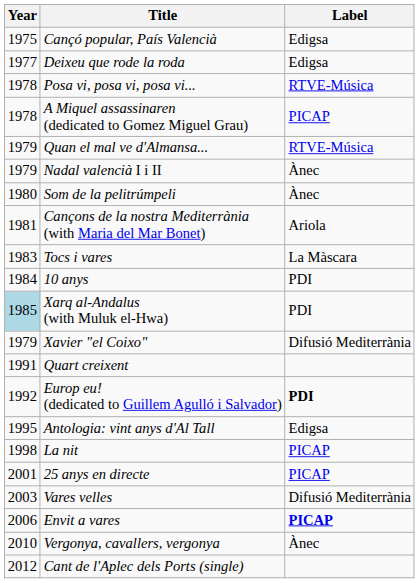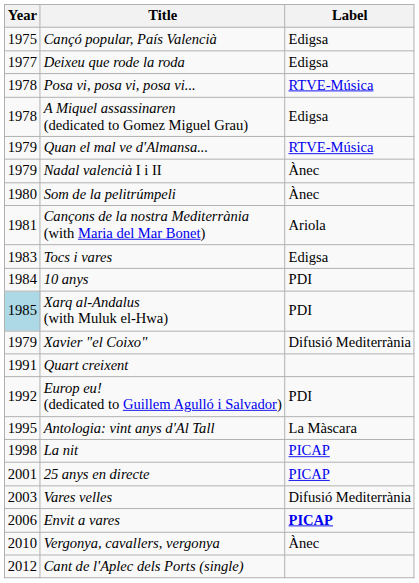 <table class="wikitable sortable">
 <tr>
 <th>Year</th>
 <th>Title</th>
 <th>Label</th>
 </tr>
 <tr>
 <td>1975</td>
 <td><em>Cançó popular, País Valencià</em></td>
 <td>Edigsa</td>
 </tr>
 <tr>
 <td>1977</td>
 <td><em>Deixeu que rode la roda</em></td>
 <td>Edigsa</td>
 </tr>
 <tr>
 <td>1978</td>
 <td><em>Posa vi, posa vi, posa vi...</em></td>
 <td><a href='#'>RTVE-Música</a></td>
 </tr>
 <tr>
 <td>1978</td>
 <td><em>A Miquel assassinaren</em><br>(dedicated to Gomez Miguel Grau)</td>
-<td><a href='#'>PICAP</a></td>
+<td>Edigsa</td>
 </tr>
 <tr>
 <td>1979</td>
 <td><em>Quan el mal ve d'Almansa...</em></td>
 <td><a href='#'>RTVE-Música</a></td>
 </tr>
 <tr>
 <td>1979</td>
 <td><em>Nadal valencià</em> I i II</td>
 <td>Ànec</td>
 </tr>
 <tr>
 <td>1980</td>
 <td><em>Som de la pelitrúmpeli</em></td>
 <td>Ànec</td>
 </tr>
 <tr>
 <td>1981</td>
 <td><em>Cançons de la nostra Mediterrània</em><br>(with <a href='#'>Maria del Mar Bonet</a>)</td>
 <td>Ariola</td>
 </tr>
 <tr>
 <td>1983</td>
 <td><em>Tocs i vares</em></td>
-<td>La Màscara</td>
+<td>Edigsa</td>
 </tr>
 <tr>
 <td>1984</td>
 <td><em>10 anys</em></td>
 <td>PDI</td>
 </tr>
 <tr>
 <td style="background: lightblue;">1985</td>
 <td><em>Xarq al-Andalus</em><br>(with Muluk el-Hwa)</td>
 <td>PDI</td>
 </tr>
 <tr>
 <td>1979</td>
 <td><em>Xavier "el Coixo"</em></td>
 <td>Difusió Mediterrània</td>
 </tr>
 <tr>
 <td>1991</td>
 <td><em>Quart creixent</em></td>
 <td></td>
 </tr>
 <tr>
 <td>1992</td>
 <td><em>Europ eu!</em><br>(dedicated to <a href='#'>Guillem Agulló i Salvador</a>)</td>
-<td><strong>PDI</strong></td>
+<td>PDI</td>
 </tr>
 <tr>
 <td>1995</td>
 <td><em>Antologia: vint anys d'Al Tall</em></td>
-<td>Edigsa</td>
+<td>La Màscara</td>
 </tr>
 <tr>
 <td>1998</td>
 <td><em>La nit</em></td>
 <td><a href='#'>PICAP</a></td>
 </tr>
 <tr>
 <td>2001</td>
 <td><em>25 anys en directe</em></td>
 <td><a href='#'>PICAP</a></td>
 </tr>
 <tr>
 <td>2003</td>
 <td><em>Vares velles</em></td>
 <td>Difusió Mediterrània</td>
 </tr>
 <tr>
 <td>2006</td>
 <td><em>Envit a vares</em></td>
 <td><strong><a href='#'>PICAP</a></strong></td>
 </tr>
 <tr>
 <td>2010</td>
 <td><em>Vergonya, cavallers, vergonya</em></td>
 <td>Ànec</td>
 </tr>
 <tr>
 <td>2012</td>
 <td><em>Cant de l'Aplec dels Ports (single)</em></td>
 <td></td>
 </tr>
 </table>
